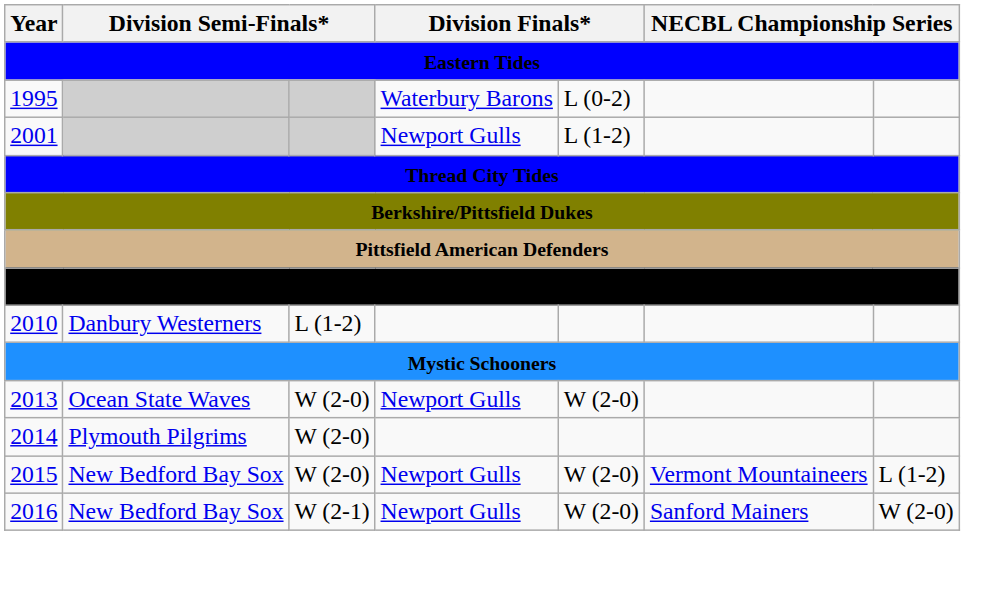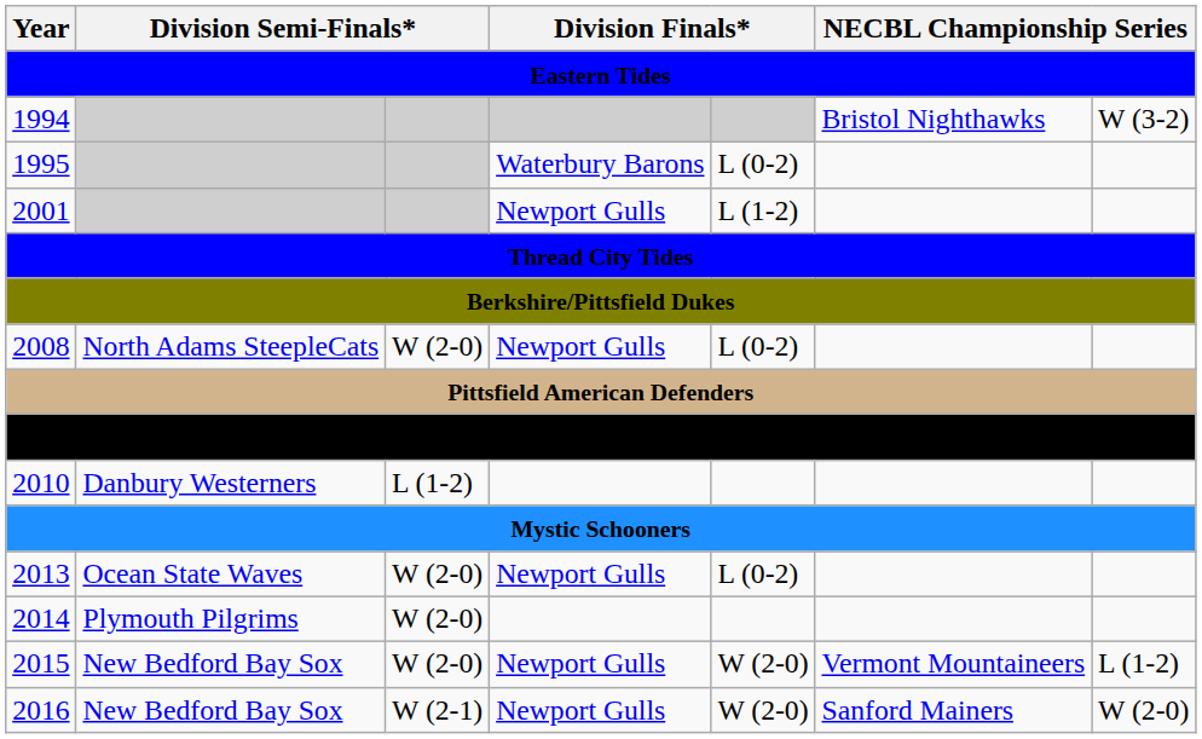 <table class="wikitable">
 <tr>
 <th>Year</th>
 <th colspan=2>Division Semi-Finals*</th>
 <th colspan=2>Division Finals*</th>
 <th colspan=2>NECBL Championship Series</th>
 </tr>
 <tr>
 <th style="background-color:blue" colspan="7"><span><small>Eastern Tides</small></span></th>
+</tr>
+<tr>
+<td><a href='#'>1994</a></td>
+<th style="background-color:#cfcfcf;"></th>
+<th style="background-color:#cfcfcf;"></th>
+<th style="background-color:#cfcfcf;"></th>
+<th style="background-color:#cfcfcf;"></th>
+<td><a href='#'>Bristol Nighthawks</a></td>
+<td>W (3-2)</td>
 </tr>
 <tr>
 <td><a href='#'>1995</a></td>
 <th style="background-color:#cfcfcf;"></th>
 <th style="background-color:#cfcfcf;"></th>
 <td><a href='#'>Waterbury Barons</a></td>
 <td>L (0-2)</td>
 <td></td>
 <td></td>
 </tr>
 <tr>
 <td><a href='#'>2001</a></td>
 <th style="background-color:#cfcfcf;"></th>
 <th style="background-color:#cfcfcf;"></th>
 <td><a href='#'>Newport Gulls</a></td>
 <td>L (1-2)</td>
 <td></td>
 <td></td>
 </tr>
 <tr>
 <th style="background-color:blue" colspan="7"><span><small>Thread City Tides</small></span></th>
 </tr>
 <tr>
 <th style="background-color:olive" colspan="7"><span><small>Berkshire/Pittsfield Dukes</small></span></th>
 </tr>
 <tr>
+<td><a href='#'>2008</a></td>
+<td><a href='#'>North Adams SteepleCats</a></td>
+<td>W (2-0)</td>
+<td><a href='#'>Newport Gulls</a></td>
+<td>L (0-2)</td>
+<td></td>
+<td></td>
+</tr>
+<tr>
 <th style="background-color:tan" colspan="7"><span><small>Pittsfield American Defenders</small></span></th>
 </tr>
 <tr>
 <th style="background-color:black" colspan="7"><span><small>Bristol Collegiate</small></span></th>
 </tr>
 <tr>
 <td><a href='#'>2010</a></td>
 <td><a href='#'>Danbury Westerners</a></td>
 <td>L (1-2)</td>
 <td></td>
 <td></td>
 <td></td>
 <td></td>
 </tr>
 <tr>
 <th style="background-color:#1E90FF" colspan="7"><span><small>Mystic Schooners</small></span></th>
 </tr>
 <tr>
 <td><a href='#'>2013</a></td>
 <td><a href='#'>Ocean State Waves</a></td>
 <td>W (2-0)</td>
 <td><a href='#'>Newport Gulls</a></td>
-<td>W (2-0)</td>
+<td>L (0-2)</td>
 <td></td>
 <td></td>
 </tr>
 <tr>
 <td><a href='#'>2014</a></td>
 <td><a href='#'>Plymouth Pilgrims</a></td>
 <td>W (2-0)</td>
 <td></td>
 <td></td>
 <td></td>
 <td></td>
 </tr>
 <tr>
 <td><a href='#'>2015</a></td>
 <td><a href='#'>New Bedford Bay Sox</a></td>
 <td>W (2-0)</td>
 <td><a href='#'>Newport Gulls</a></td>
 <td>W (2-0)</td>
 <td><a href='#'>Vermont Mountaineers</a></td>
 <td>L (1-2)</td>
 </tr>
 <tr>
 <td><a href='#'>2016</a></td>
 <td><a href='#'>New Bedford Bay Sox</a></td>
 <td>W (2-1)</td>
 <td><a href='#'>Newport Gulls</a></td>
 <td>W (2-0)</td>
 <td><a href='#'>Sanford Mainers</a></td>
 <td>W (2-0)</td>
 </tr>
 </table>
